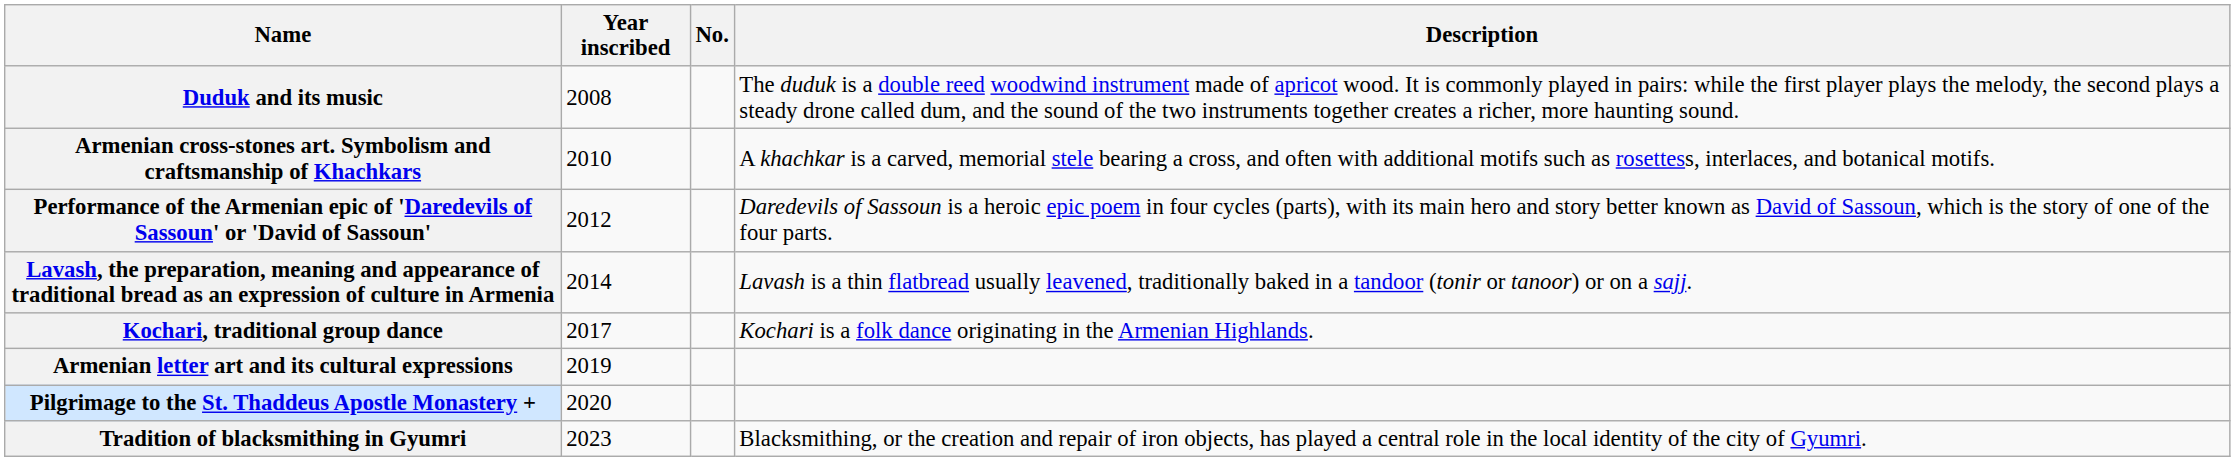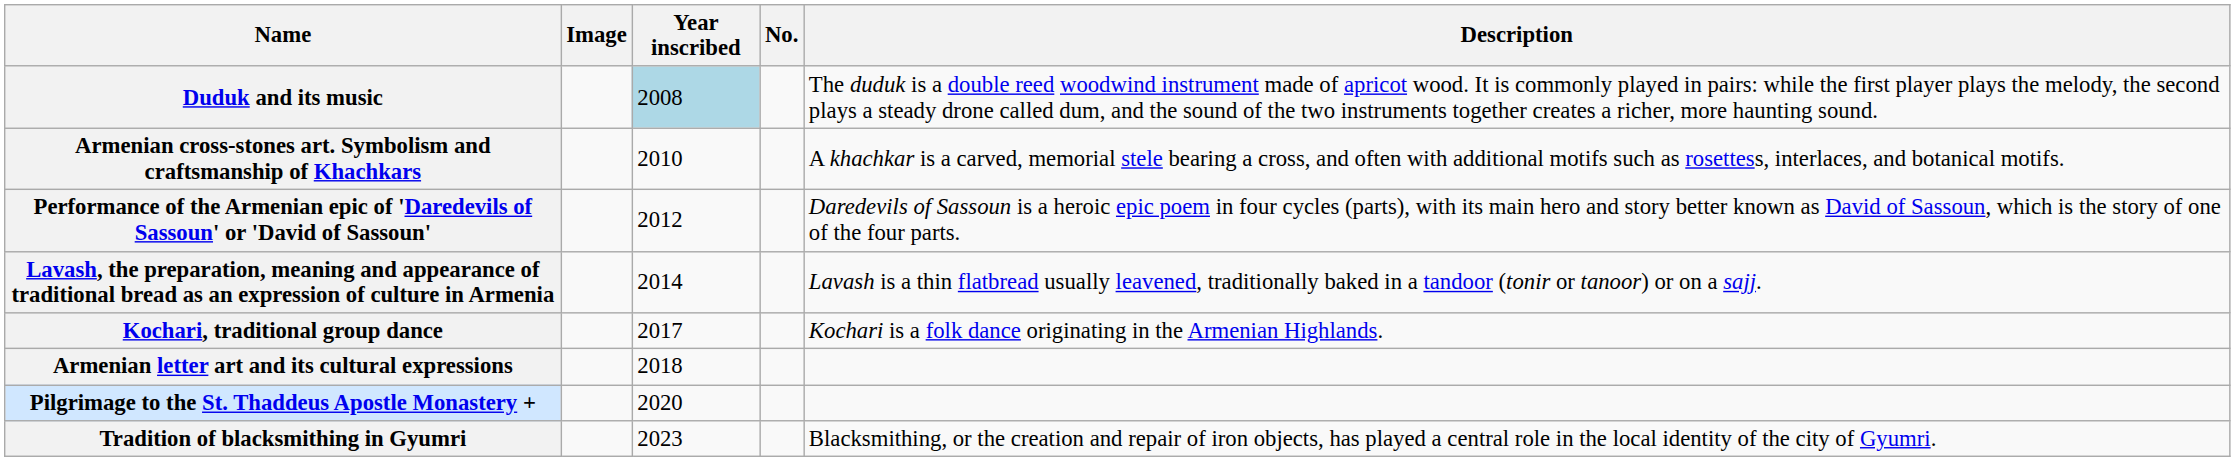 <table class="wikitable sortable plainrowheaders">
 <tr>
 <th style="width:25%">Name</th>
+<th class="unsortable">Image</th>
 <th>Year inscribed</th>
 <th>No.</th>
 <th class="unsortable">Description</th>
 </tr>
 <tr>
 <th scope="row"><a href='#'>Duduk</a> and its music</th>
-<td>2008</td>
+<td></td>
+<td style="background: lightblue;">2008</td>
 <td></td>
 <td>The <em>duduk</em> is a <a href='#'>double reed</a> <a href='#'>woodwind instrument</a> made of <a href='#'>apricot</a> wood. It is commonly played in pairs: while the first player plays the melody, the second plays a steady drone called dum, and the sound of the two instruments together creates a richer, more haunting sound.</td>
 </tr>
 <tr>
 <th scope="row">Armenian cross-stones art. Symbolism and craftsmanship of <a href='#'>Khachkars</a></th>
+<td></td>
 <td>2010</td>
 <td></td>
 <td>A <em>khachkar</em> is a carved, memorial <a href='#'>stele</a> bearing a cross, and often with additional motifs such as <a href='#'>rosettes</a>s, interlaces, and botanical motifs.</td>
 </tr>
 <tr>
 <th scope="row">Performance of the Armenian epic of '<a href='#'>Daredevils of Sassoun</a>' or 'David of Sassoun'</th>
+<td></td>
 <td>2012</td>
 <td></td>
 <td><em>Daredevils of Sassoun</em> is a heroic <a href='#'>epic poem</a> in four cycles (parts), with its main hero and story better known as <a href='#'>David of Sassoun</a>, which is the story of one of the four parts.</td>
 </tr>
 <tr>
 <th scope="row"><a href='#'>Lavash</a>, the preparation, meaning and appearance of traditional bread as an expression of culture in Armenia</th>
+<td></td>
 <td>2014</td>
 <td></td>
 <td><em>Lavash</em> is a thin <a href='#'>flatbread</a> usually <a href='#'>leavened</a>, traditionally baked in a <a href='#'>tandoor</a> (<em>tonir</em> or <em>tanoor</em>) or on a <em><a href='#'>sajj</a></em>.</td>
 </tr>
 <tr>
 <th scope="row"><a href='#'>Kochari</a>, traditional group dance</th>
+<td></td>
 <td>2017</td>
 <td></td>
 <td><em>Kochari</em> is a <a href='#'>folk dance</a> originating in the <a href='#'>Armenian Highlands</a>.</td>
 </tr>
 <tr>
 <th scope="row">Armenian <a href='#'>letter</a> art and its cultural expressions</th>
-<td>2019</td>
+<td></td>
+<td>2018</td>
 <td></td>
 <td></td>
 </tr>
 <tr>
 <th scope="row" style="background:#D0E7FF;">Pilgrimage to the <a href='#'>St. Thaddeus Apostle Monastery</a> +</th>
+<td></td>
 <td>2020</td>
 <td></td>
 <td></td>
 </tr>
 <tr>
 <th scope="row">Tradition of blacksmithing in Gyumri</th>
+<td></td>
 <td>2023</td>
 <td></td>
 <td>Blacksmithing, or the creation and repair of iron objects, has played a central role in the local identity of the city of <a href='#'>Gyumri</a>.</td>
 </tr>
 </table>
